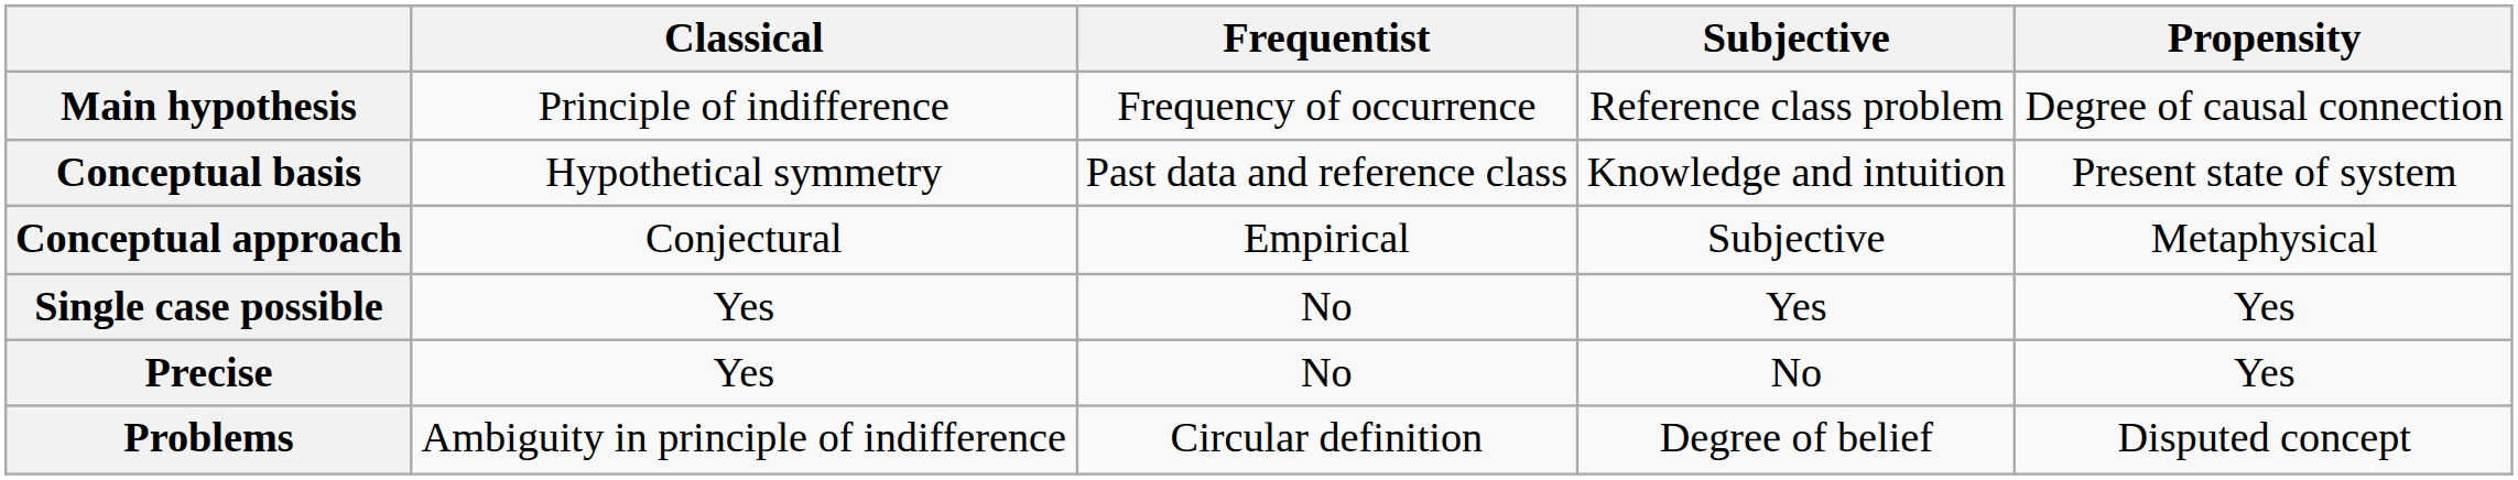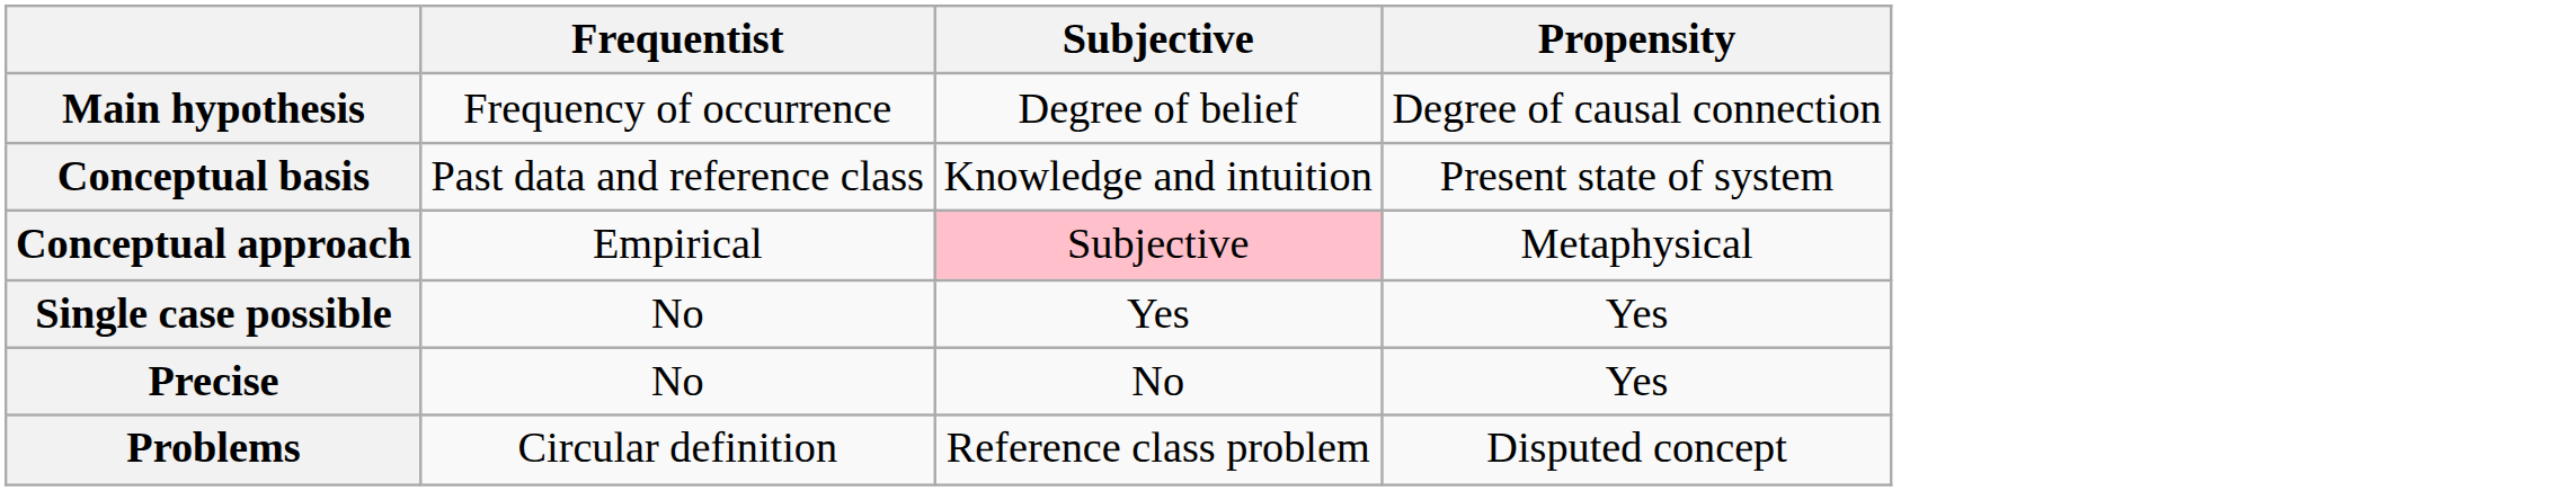 <table class="wikitable" style="text-align: center; ">
 <tr>
 <th scope="col"></th>
-<th scope="col">Classical</th>
 <th scope="col">Frequentist</th>
 <th scope="col">Subjective</th>
 <th scope="col">Propensity</th>
 </tr>
 <tr>
 <th scope="row">Main hypothesis</th>
-<td>Principle of indifference</td>
 <td>Frequency of occurrence</td>
-<td>Reference class problem</td>
+<td>Degree of belief</td>
 <td>Degree of causal connection</td>
 </tr>
 <tr>
 <th scope="row">Conceptual basis</th>
-<td>Hypothetical symmetry</td>
 <td>Past data and reference class</td>
 <td>Knowledge and intuition</td>
 <td>Present state of system</td>
 </tr>
 <tr>
 <th scope="row">Conceptual approach</th>
-<td>Conjectural</td>
 <td>Empirical</td>
-<td>Subjective</td>
+<td style="background: pink;">Subjective</td>
 <td>Metaphysical</td>
 </tr>
 <tr>
 <th scope="row">Single case possible</th>
-<td>Yes</td>
 <td>No</td>
 <td>Yes</td>
 <td>Yes</td>
 </tr>
 <tr>
 <th scope="row">Precise</th>
-<td>Yes</td>
 <td>No</td>
 <td>No</td>
 <td>Yes</td>
 </tr>
 <tr>
 <th scope="row">Problems</th>
-<td>Ambiguity in principle of indifference</td>
 <td>Circular definition</td>
-<td>Degree of belief</td>
+<td>Reference class problem</td>
 <td>Disputed concept</td>
 </tr>
 </table>
